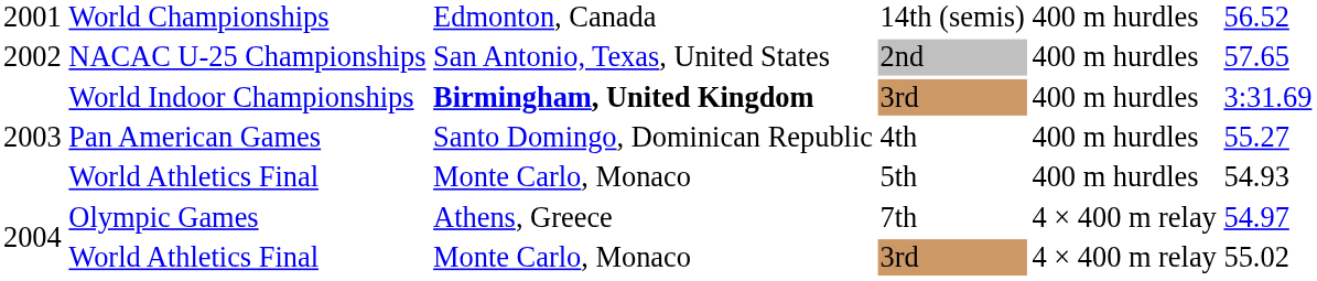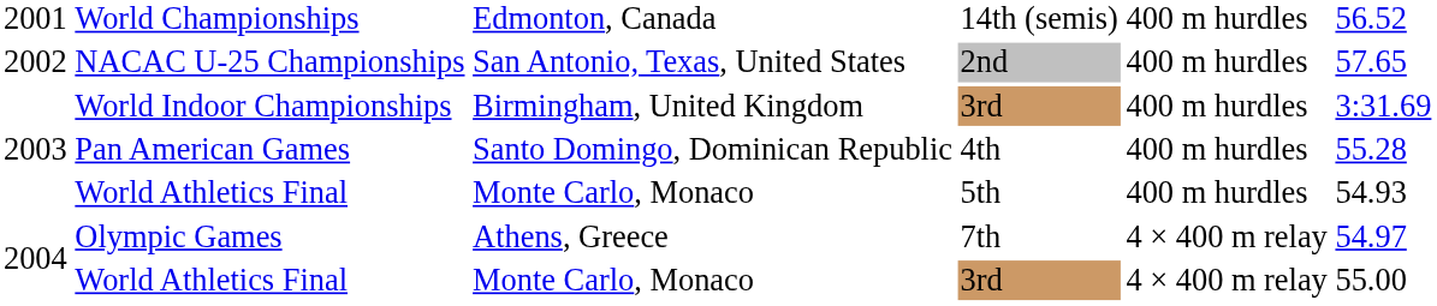 <table>
 <tr>
 <td>2001</td>
 <td><a href='#'>World Championships</a></td>
 <td><a href='#'>Edmonton</a>, Canada</td>
 <td>14th (semis)</td>
 <td>400 m hurdles</td>
 <td><a href='#'>56.52</a></td>
 </tr>
 <tr>
 <td>2002</td>
 <td><a href='#'>NACAC U-25 Championships</a></td>
 <td><a href='#'>San Antonio, Texas</a>, United States</td>
 <td bgcolor=silver>2nd</td>
 <td>400 m hurdles</td>
 <td><a href='#'>57.65</a></td>
 </tr>
 <tr>
 <td rowspan=3>2003</td>
 <td><a href='#'>World Indoor Championships</a></td>
-<td><strong><a href='#'>Birmingham</a>, United Kingdom</strong></td>
+<td><a href='#'>Birmingham</a>, United Kingdom</td>
 <td bgcolor=cc9966>3rd</td>
 <td>400 m hurdles</td>
 <td><a href='#'>3:31.69</a></td>
 </tr>
 <tr>
 <td><a href='#'>Pan American Games</a></td>
 <td><a href='#'>Santo Domingo</a>, Dominican Republic</td>
 <td>4th</td>
 <td>400 m hurdles</td>
-<td><a href='#'>55.27</a></td>
+<td><a href='#'>55.28</a></td>
 </tr>
 <tr>
 <td><a href='#'>World Athletics Final</a></td>
 <td><a href='#'>Monte Carlo</a>, Monaco</td>
 <td>5th</td>
 <td>400 m hurdles</td>
 <td>54.93</td>
 </tr>
 <tr>
 <td rowspan=2>2004</td>
 <td><a href='#'>Olympic Games</a></td>
 <td><a href='#'>Athens</a>, Greece</td>
 <td>7th</td>
 <td>4 × 400 m relay</td>
 <td><a href='#'>54.97</a></td>
 </tr>
 <tr>
 <td><a href='#'>World Athletics Final</a></td>
 <td><a href='#'>Monte Carlo</a>, Monaco</td>
 <td bgcolor=cc9966>3rd</td>
 <td>4 × 400 m relay</td>
-<td>55.02</td>
+<td>55.00</td>
 </tr>
 </table>
